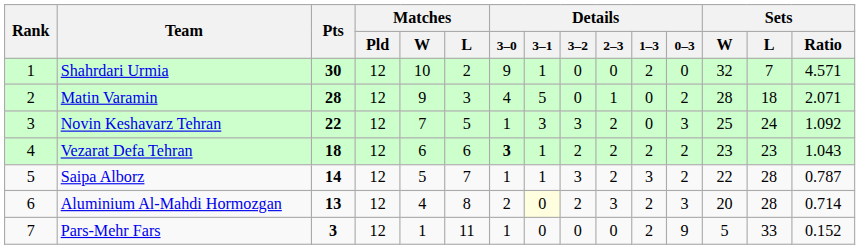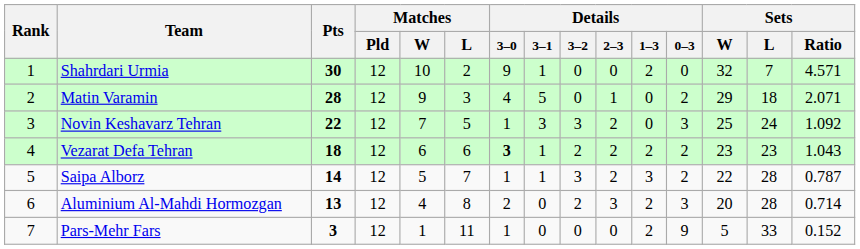 <table class="wikitable" style="text-align:center; font-size:90%">
 <tr>
 <th rowspan=2 width=40>Rank</th>
 <th rowspan=2 width=220>Team</th>
 <th rowspan=2 width=33>Pts</th>
 <th colspan=3>Matches</th>
 <th colspan=6>Details</th>
 <th colspan=3>Sets</th>
 </tr>
 <tr>
 <th width=33>Pld</th>
 <th width=33>W</th>
 <th width=33>L</th>
 <th width=25><small>3–0</small></th>
 <th width=25><small>3–1</small></th>
 <th width=25><small>3–2</small></th>
 <th width=25><small>2–3</small></th>
 <th width=25><small>1–3</small></th>
 <th width=25><small>0–3</small></th>
 <th width=33>W</th>
 <th width=33>L</th>
 <th width=50>Ratio</th>
 </tr>
 <tr bgcolor=ccffcc>
 <td>1</td>
 <td align="left"><a href='#'>Shahrdari Urmia</a></td>
 <td><strong>30</strong></td>
 <td>12</td>
 <td>10</td>
 <td>2</td>
 <td>9</td>
 <td>1</td>
 <td>0</td>
 <td>0</td>
 <td>2</td>
 <td>0</td>
 <td>32</td>
 <td>7</td>
 <td>4.571</td>
 </tr>
 <tr bgcolor=ccffcc>
 <td>2</td>
 <td align="left"><a href='#'>Matin Varamin</a></td>
 <td><strong>28</strong></td>
 <td>12</td>
 <td>9</td>
 <td>3</td>
 <td>4</td>
 <td>5</td>
 <td>0</td>
 <td>1</td>
 <td>0</td>
 <td>2</td>
-<td>28</td>
+<td>29</td>
 <td>18</td>
 <td>2.071</td>
 </tr>
 <tr bgcolor=ccffcc>
 <td>3</td>
 <td align="left"><a href='#'>Novin Keshavarz Tehran</a></td>
 <td><strong>22</strong></td>
 <td>12</td>
 <td>7</td>
 <td>5</td>
 <td>1</td>
 <td>3</td>
 <td>3</td>
 <td>2</td>
 <td>0</td>
 <td>3</td>
 <td>25</td>
 <td>24</td>
 <td>1.092</td>
 </tr>
 <tr bgcolor=ccffcc>
 <td>4</td>
 <td align="left"><a href='#'>Vezarat Defa Tehran</a></td>
 <td><strong>18</strong></td>
 <td>12</td>
 <td>6</td>
 <td>6</td>
 <td><strong>3</strong></td>
 <td>1</td>
 <td>2</td>
 <td>2</td>
 <td>2</td>
 <td>2</td>
 <td>23</td>
 <td>23</td>
 <td>1.043</td>
 </tr>
 <tr>
 <td>5</td>
 <td align="left"><a href='#'>Saipa Alborz</a></td>
 <td><strong>14</strong></td>
 <td>12</td>
 <td>5</td>
 <td>7</td>
 <td>1</td>
 <td>1</td>
 <td>3</td>
 <td>2</td>
 <td>3</td>
 <td>2</td>
 <td>22</td>
 <td>28</td>
 <td>0.787</td>
 </tr>
 <tr>
 <td>6</td>
 <td align="left"><a href='#'>Aluminium Al-Mahdi Hormozgan</a></td>
 <td><strong>13</strong></td>
 <td>12</td>
 <td>4</td>
 <td>8</td>
 <td>2</td>
-<td style="background: lightyellow;">0</td>
+<td>0</td>
 <td>2</td>
 <td>3</td>
 <td>2</td>
 <td>3</td>
 <td>20</td>
 <td>28</td>
 <td>0.714</td>
 </tr>
 <tr>
 <td>7</td>
 <td align="left"><a href='#'>Pars-Mehr Fars</a></td>
 <td><strong>3</strong></td>
 <td>12</td>
 <td>1</td>
 <td>11</td>
 <td>1</td>
 <td>0</td>
 <td>0</td>
 <td>0</td>
 <td>2</td>
 <td>9</td>
 <td>5</td>
 <td>33</td>
 <td>0.152</td>
 </tr>
 </table>
